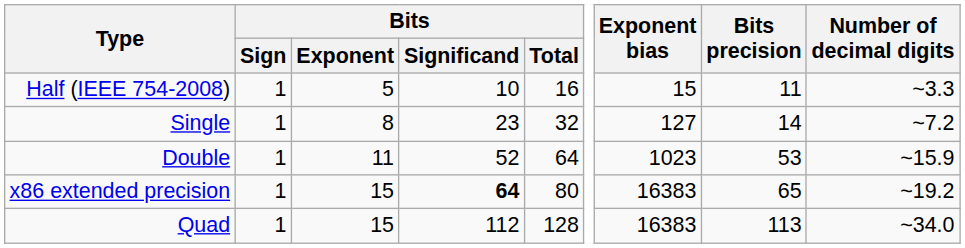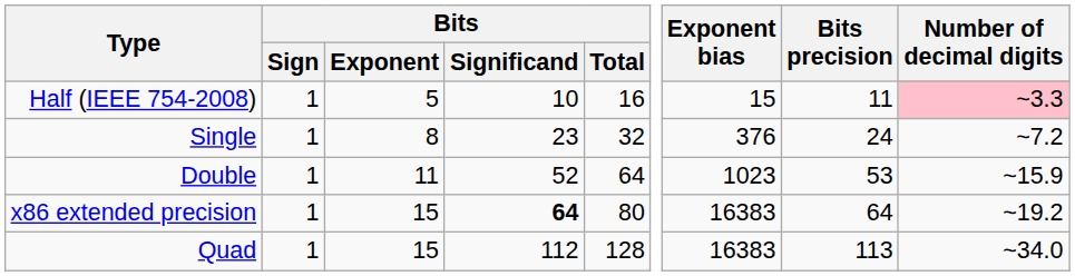 <table class="wikitable" style="text-align:right; border:0">
 <tr>
 <th rowspan="2">Type</th>
 <th colspan="4">Bits</th>
 <td rowspan="7" style="background:white; border:0"></td>
 <th rowspan="2">Exponent<br>bias</th>
 <th rowspan="2">Bits<br>precision</th>
 <th rowspan="2">Number of<br>decimal digits</th>
 </tr>
 <tr>
 <th>Sign</th>
 <th>Exponent</th>
 <th>Significand</th>
 <th>Total</th>
 </tr>
 <tr>
 <td><a href='#'>Half</a> (<a href='#'>IEEE 754-2008</a>)</td>
 <td>1</td>
 <td>5</td>
 <td>10</td>
 <td>16</td>
 <td>15</td>
 <td>11</td>
-<td>~3.3</td>
+<td style="background: pink;">~3.3</td>
 </tr>
 <tr>
 <td><a href='#'>Single</a></td>
 <td>1</td>
 <td>8</td>
 <td>23</td>
 <td>32</td>
-<td>127</td>
-<td>14</td>
+<td>376</td>
+<td>24</td>
 <td>~7.2</td>
 </tr>
 <tr>
 <td><a href='#'>Double</a></td>
 <td>1</td>
 <td>11</td>
 <td>52</td>
 <td>64</td>
 <td>1023</td>
 <td>53</td>
 <td>~15.9</td>
 </tr>
 <tr>
 <td><a href='#'>x86 extended precision</a></td>
 <td>1</td>
 <td>15</td>
 <td><strong>64</strong></td>
 <td>80</td>
 <td>16383</td>
-<td>65</td>
+<td>64</td>
 <td>~19.2</td>
 </tr>
 <tr>
 <td><a href='#'>Quad</a></td>
 <td>1</td>
 <td>15</td>
 <td>112</td>
 <td>128</td>
 <td>16383</td>
 <td>113</td>
 <td>~34.0</td>
 </tr>
 </table>
